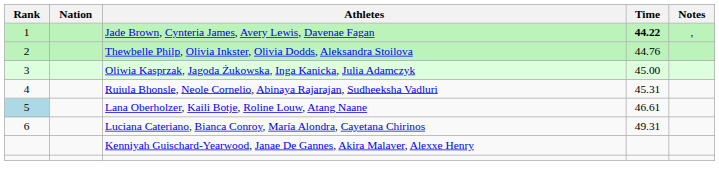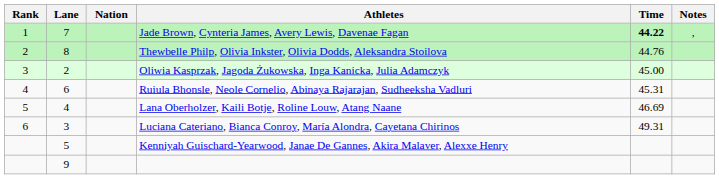 <table class="wikitable sortable" style="text-align:center;width: 75%; font-size:95%"">
 <tr>
 <th scope="col">Rank</th>
+<th scope="col">Lane</th>
 <th scope="col">Nation</th>
 <th scope="col">Athletes</th>
 <th scope="col">Time</th>
 <th scope="col">Notes</th>
 </tr>
 <tr bgcolor=bbf3bb>
 <td>1</td>
+<td>7</td>
 <td align=left></td>
 <td align=left><a href='#'>Jade Brown</a>, <a href='#'>Cynteria James</a>, <a href='#'>Avery Lewis</a>, <a href='#'>Davenae Fagan</a></td>
 <td><strong>44.22</strong></td>
 <td>, </td>
 </tr>
 <tr bgcolor=bbf3bb>
 <td>2</td>
+<td>8</td>
 <td align=left></td>
 <td align=left><a href='#'>Thewbelle Philp</a>, <a href='#'>Olivia Inkster</a>, <a href='#'>Olivia Dodds</a>, <a href='#'>Aleksandra Stoilova</a></td>
 <td>44.76</td>
 <td></td>
 </tr>
 <tr bgcolor=ddffdd>
 <td>3</td>
+<td>2</td>
 <td align=left></td>
 <td align=left><a href='#'>Oliwia Kasprzak</a>, <a href='#'>Jagoda Żukowska</a>, <a href='#'>Inga Kanicka</a>, <a href='#'>Julia Adamczyk</a></td>
 <td>45.00</td>
 <td></td>
 </tr>
 <tr>
 <td>4</td>
+<td>6</td>
 <td align=left></td>
 <td align=left><a href='#'>Ruiula Bhonsle</a>, <a href='#'>Neole Cornelio</a>, <a href='#'>Abinaya Rajarajan</a>, <a href='#'>Sudheeksha Vadluri</a></td>
 <td>45.31</td>
 <td></td>
 </tr>
 <tr>
-<td style="background: lightblue;">5</td>
+<td>5</td>
+<td>4</td>
 <td align=left></td>
 <td align=left><a href='#'>Lana Oberholzer</a>, <a href='#'>Kaili Botje</a>, <a href='#'>Roline Louw</a>, <a href='#'>Atang Naane</a></td>
-<td>46.61</td>
+<td>46.69</td>
 <td></td>
 </tr>
 <tr>
 <td>6</td>
+<td>3</td>
 <td align=left></td>
 <td align=left><a href='#'>Luciana Cateriano</a>, <a href='#'>Bianca Conroy</a>, <a href='#'>María Alondra</a>, <a href='#'>Cayetana Chirinos</a></td>
 <td>49.31</td>
 <td></td>
 </tr>
 <tr>
 <td></td>
+<td>5</td>
 <td align=left></td>
 <td align=left><a href='#'>Kenniyah Guischard-Yearwood</a>, <a href='#'>Janae De Gannes</a>, <a href='#'>Akira Malaver</a>, <a href='#'>Alexxe Henry</a></td>
 <td></td>
 <td></td>
 </tr>
 <tr>
 <td></td>
+<td>9</td>
 <td align=left></td>
 <td align=left></td>
 <td></td>
 <td></td>
 </tr>
 </table>
